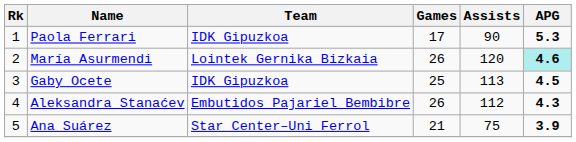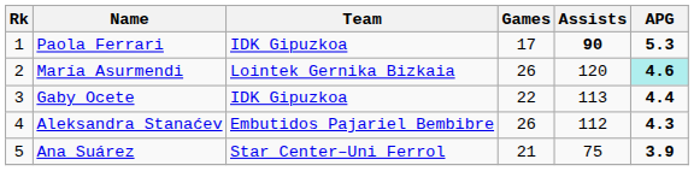 <table class="wikitable" style="text-align: center;">
 <tr>
 <th>Rk</th>
 <th>Name</th>
 <th>Team</th>
 <th>Games</th>
 <th>Assists</th>
 <th width=40>APG</th>
 </tr>
 <tr>
 <td>1</td>
 <td align="left"> <a href='#'>Paola Ferrari</a></td>
 <td align="left"><a href='#'>IDK Gipuzkoa</a></td>
 <td>17</td>
-<td>90</td>
+<td><strong>90</strong></td>
 <td><strong>5.3</strong></td>
 </tr>
 <tr>
 <td>2</td>
 <td align="left"> <a href='#'>María Asurmendi</a></td>
 <td align="left"><a href='#'>Lointek Gernika Bizkaia</a></td>
 <td>26</td>
 <td>120</td>
 <td style="background: paleturquoise;"><strong>4.6</strong></td>
 </tr>
 <tr>
 <td>3</td>
 <td align="left"> <a href='#'>Gaby Ocete</a></td>
 <td align="left"><a href='#'>IDK Gipuzkoa</a></td>
-<td>25</td>
+<td>22</td>
 <td>113</td>
-<td><strong>4.5</strong></td>
+<td><strong>4.4</strong></td>
 </tr>
 <tr>
 <td>4</td>
 <td align="left"> <a href='#'>Aleksandra Stanaćev</a></td>
 <td align="left"><a href='#'>Embutidos Pajariel Bembibre</a></td>
 <td>26</td>
 <td>112</td>
 <td><strong>4.3</strong></td>
 </tr>
 <tr>
 <td>5</td>
 <td align="left"> <a href='#'>Ana Suárez</a></td>
 <td align="left"><a href='#'>Star Center–Uni Ferrol</a></td>
 <td>21</td>
 <td>75</td>
 <td><strong>3.9</strong></td>
 </tr>
 <tr>
 </tr>
 </table>
